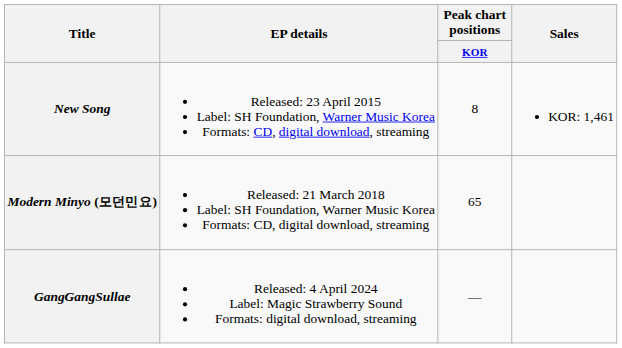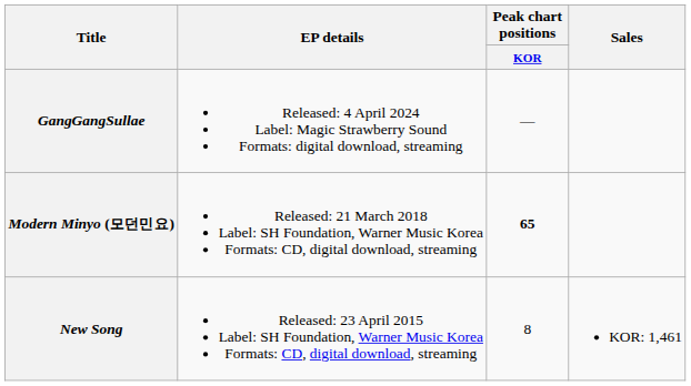 <table class="wikitable plainrowheaders" style="text-align:center;">
 <tr>
 <th scope="col" rowspan="2">Title</th>
 <th scope="col" rowspan="2">EP details</th>
 <th scope="col" colspan="1" style="width:5em;">Peak chart positions</th>
 <th scope="col" rowspan="2">Sales</th>
 </tr>
 <tr>
 <th><small><a href='#'>KOR</a></small><br></th>
 </tr>
 <tr>
+<th scope="row"><em>GangGangSullae</em></th>
+<td><br><ul><li>Released: 4 April 2024</li><li>Label: Magic Strawberry Sound</li><li>Formats: digital download, streaming</li></ul></td>
+<td>—</td>
+<td></td>
+</tr>
+<tr>
+<th scope="row"><em>Modern Minyo</em> (모던민요)<br></th>
+<td><br><ul><li>Released: 21 March 2018</li><li>Label: SH Foundation, Warner Music Korea</li><li>Formats: CD, digital download, streaming</li></ul></td>
+<td><strong>65</strong></td>
+<td></td>
+</tr>
+<tr>
 <th scope="row"><em>New Song</em></th>
 <td><br><ul><li>Released: 23 April 2015</li><li>Label: SH Foundation, <a href='#'>Warner Music Korea</a></li><li>Formats: <a href='#'>CD</a>, <a href='#'>digital download</a>, streaming</li></ul></td>
 <td>8</td>
 <td><br><ul><li>KOR: 1,461</li></ul></td>
 </tr>
-<tr>
-<th scope="row"><em>Modern Minyo</em> (모던민요)<br></th>
-<td><br><ul><li>Released: 21 March 2018</li><li>Label: SH Foundation, Warner Music Korea</li><li>Formats: CD, digital download, streaming</li></ul></td>
-<td>65</td>
-<td></td>
-</tr>
-<tr>
-<th scope="row"><em>GangGangSullae</em></th>
-<td><br><ul><li>Released: 4 April 2024</li><li>Label: Magic Strawberry Sound</li><li>Formats: digital download, streaming</li></ul></td>
-<td>—</td>
-<td></td>
-</tr>
 </table>
